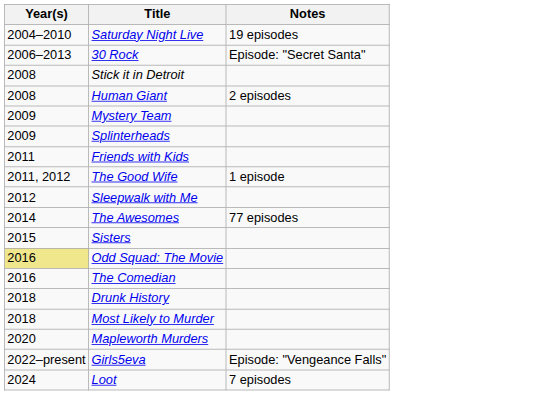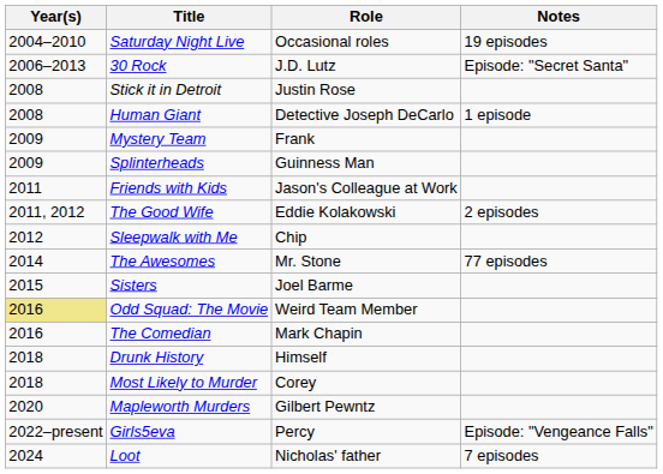 <table class="wikitable sortable">
 <tr>
 <th>Year(s)</th>
 <th>Title</th>
+<th>Role</th>
 <th class="unsortable">Notes</th>
 </tr>
 <tr>
 <td>2004–2010</td>
 <td><em><a href='#'>Saturday Night Live</a></em></td>
+<td>Occasional roles</td>
 <td>19 episodes</td>
 </tr>
 <tr>
 <td>2006–2013</td>
 <td><em><a href='#'>30 Rock</a></em></td>
+<td>J.D. Lutz</td>
 <td>Episode: "Secret Santa"</td>
 </tr>
 <tr>
 <td>2008</td>
 <td><em>Stick it in Detroit</em></td>
+<td>Justin Rose</td>
 <td></td>
 </tr>
 <tr>
 <td>2008</td>
 <td><em><a href='#'>Human Giant</a></em></td>
-<td>2 episodes</td>
+<td>Detective Joseph DeCarlo</td>
+<td>1 episode</td>
 </tr>
 <tr>
 <td>2009</td>
 <td><em><a href='#'>Mystery Team</a></em></td>
+<td>Frank</td>
 <td></td>
 </tr>
 <tr>
 <td>2009</td>
 <td><em><a href='#'>Splinterheads</a></em></td>
+<td>Guinness Man</td>
 <td></td>
 </tr>
 <tr>
 <td>2011</td>
 <td><em><a href='#'>Friends with Kids</a></em></td>
+<td>Jason's Colleague at Work</td>
 <td></td>
 </tr>
 <tr>
 <td>2011, 2012</td>
 <td><em><a href='#'>The Good Wife</a></em></td>
-<td>1 episode</td>
+<td>Eddie Kolakowski</td>
+<td>2 episodes</td>
 </tr>
 <tr>
 <td>2012</td>
 <td><em><a href='#'>Sleepwalk with Me</a></em></td>
+<td>Chip</td>
 <td></td>
 </tr>
 <tr>
 <td>2014</td>
 <td><em><a href='#'>The Awesomes</a></em></td>
+<td>Mr. Stone</td>
 <td>77 episodes</td>
 </tr>
 <tr>
 <td>2015</td>
 <td><em><a href='#'>Sisters</a></em></td>
+<td>Joel Barme</td>
 <td></td>
 </tr>
 <tr>
 <td style="background: khaki;">2016</td>
 <td><em><a href='#'>Odd Squad: The Movie</a></em></td>
+<td>Weird Team Member</td>
 <td></td>
 </tr>
 <tr>
 <td>2016</td>
 <td><em><a href='#'>The Comedian</a></em></td>
+<td>Mark Chapin</td>
 <td></td>
 </tr>
 <tr>
 <td>2018</td>
 <td><em><a href='#'>Drunk History</a></em></td>
+<td>Himself</td>
 <td></td>
 </tr>
 <tr>
 <td>2018</td>
 <td><em><a href='#'>Most Likely to Murder</a></em></td>
+<td>Corey</td>
 <td></td>
 </tr>
 <tr>
 <td>2020</td>
 <td><em><a href='#'>Mapleworth Murders</a></em></td>
+<td>Gilbert Pewntz</td>
 <td></td>
 </tr>
 <tr>
 <td>2022–present</td>
 <td><em><a href='#'>Girls5eva</a></em></td>
+<td>Percy</td>
 <td>Episode: "Vengeance Falls"</td>
 </tr>
 <tr>
 <td>2024</td>
 <td><em><a href='#'>Loot</a></em></td>
+<td>Nicholas' father</td>
 <td>7 episodes</td>
 </tr>
 </table>
